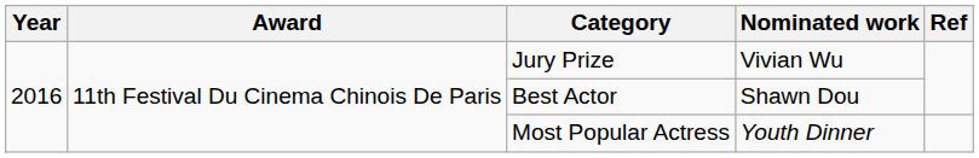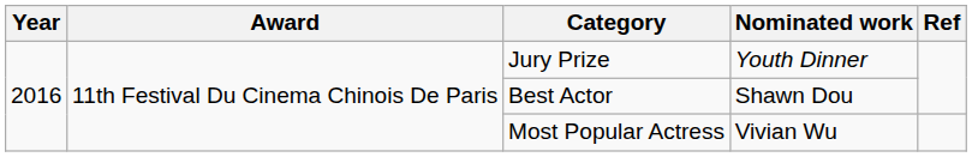 <table class="wikitable">
 <tr>
 <th>Year</th>
 <th>Award</th>
 <th>Category</th>
 <th>Nominated work</th>
 <th>Ref</th>
 </tr>
 <tr>
 <td rowspan=3>2016</td>
 <td rowspan=3>11th Festival Du Cinema Chinois De Paris</td>
 <td>Jury Prize</td>
-<td>Vivian Wu</td>
+<td><em>Youth Dinner</em></td>
 <td rowspan=2></td>
 </tr>
 <tr>
 <td>Best Actor</td>
 <td>Shawn Dou</td>
 </tr>
 <tr>
 <td>Most Popular Actress</td>
-<td><em>Youth Dinner</em></td>
+<td>Vivian Wu</td>
 <td></td>
 </tr>
 </table>
